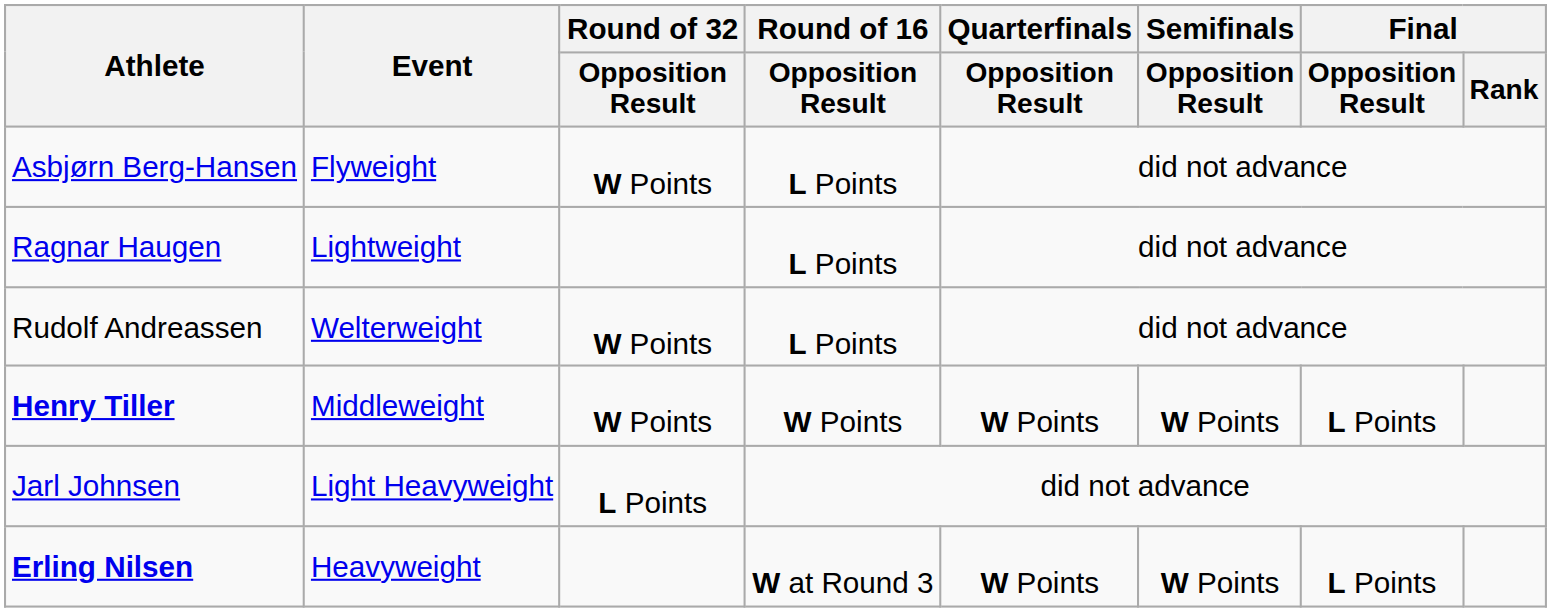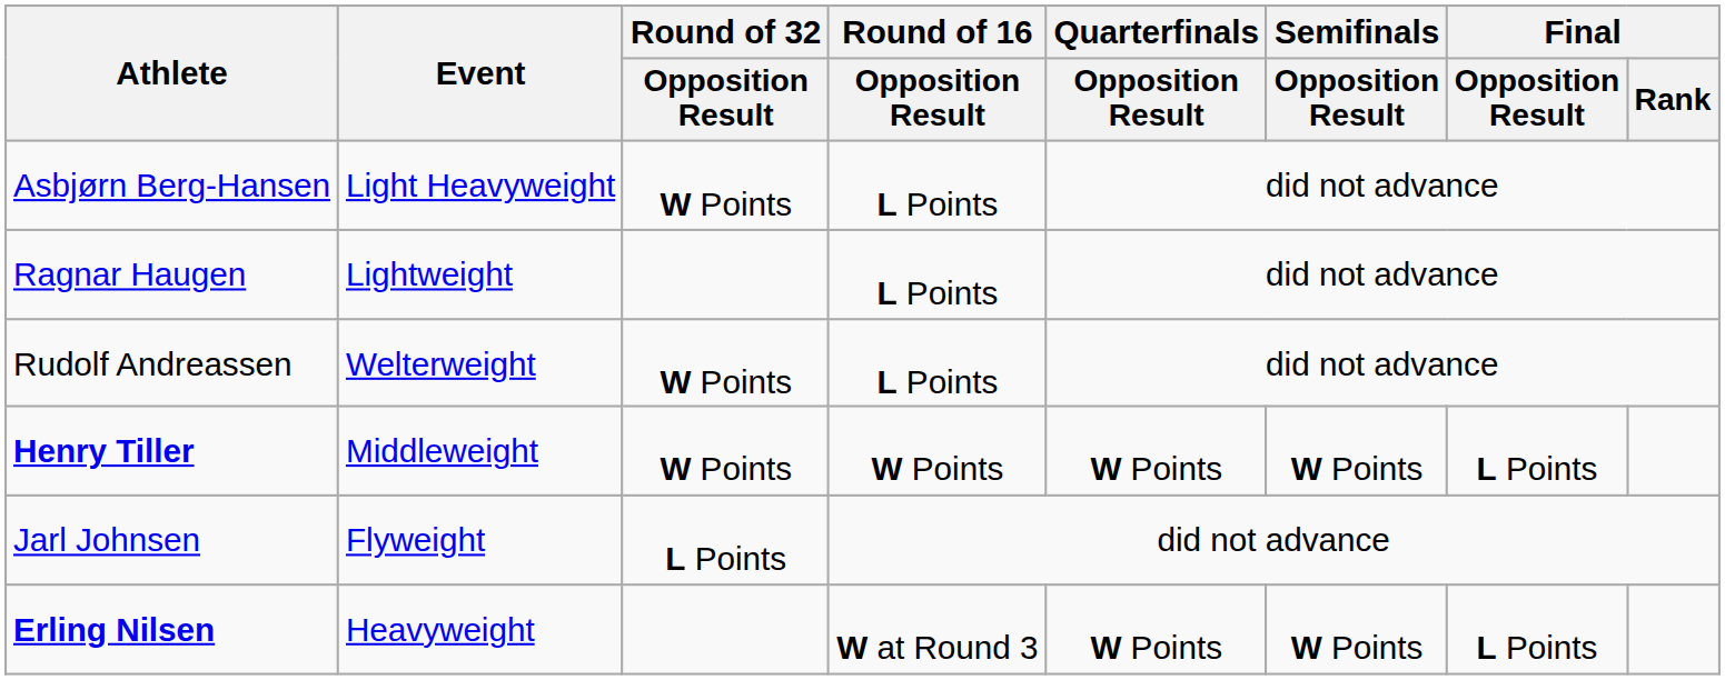 <table class="wikitable" style="font-size:90%;">
 <tr>
 <th rowspan=2>Athlete</th>
 <th rowspan=2>Event</th>
 <th>Round of 32</th>
 <th>Round of 16</th>
 <th>Quarterfinals</th>
 <th>Semifinals</th>
 <th colspan=2>Final</th>
 </tr>
 <tr style="font-size:95%">
 <th>Opposition<br>Result</th>
 <th>Opposition<br>Result</th>
 <th>Opposition<br>Result</th>
 <th>Opposition<br>Result</th>
 <th>Opposition<br>Result</th>
 <th>Rank</th>
 </tr>
 <tr align=center>
 <td align=left><a href='#'>Asbjørn Berg-Hansen</a></td>
-<td align=left><a href='#'>Flyweight</a></td>
+<td align=left><a href='#'>Light Heavyweight</a></td>
 <td><br><strong>W</strong> Points</td>
 <td><br><strong>L</strong> Points</td>
 <td colspan=4>did not advance</td>
 </tr>
 <tr align=center>
 <td align=left><a href='#'>Ragnar Haugen</a></td>
 <td align=left><a href='#'>Lightweight</a></td>
 <td></td>
 <td><br><strong>L</strong> Points</td>
 <td colspan=4>did not advance</td>
 </tr>
 <tr align=center>
 <td align=left>Rudolf Andreassen</td>
 <td align=left><a href='#'>Welterweight</a></td>
 <td><br><strong>W</strong> Points</td>
 <td><br><strong>L</strong> Points</td>
 <td colspan=4>did not advance</td>
 </tr>
 <tr align=center>
 <td align=left><strong><a href='#'>Henry Tiller</a></strong></td>
 <td align=left><a href='#'>Middleweight</a></td>
 <td><br><strong>W</strong> Points</td>
 <td><br><strong>W</strong> Points</td>
 <td><br><strong>W</strong> Points</td>
 <td><br><strong>W</strong> Points</td>
 <td><br><strong>L</strong> Points</td>
 <td></td>
 </tr>
 <tr align=center>
 <td align=left><a href='#'>Jarl Johnsen</a></td>
-<td align=left><a href='#'>Light Heavyweight</a></td>
+<td align=left><a href='#'>Flyweight</a></td>
 <td><br><strong>L</strong> Points</td>
 <td colspan=5>did not advance</td>
 </tr>
 <tr align=center>
 <td align=left><strong><a href='#'>Erling Nilsen</a></strong></td>
 <td align=left><a href='#'>Heavyweight</a></td>
 <td></td>
 <td><br><strong>W</strong>  at Round 3</td>
 <td><br><strong>W</strong> Points</td>
 <td><br><strong>W</strong> Points</td>
 <td><br><strong>L</strong> Points</td>
 <td></td>
 </tr>
 </table>
